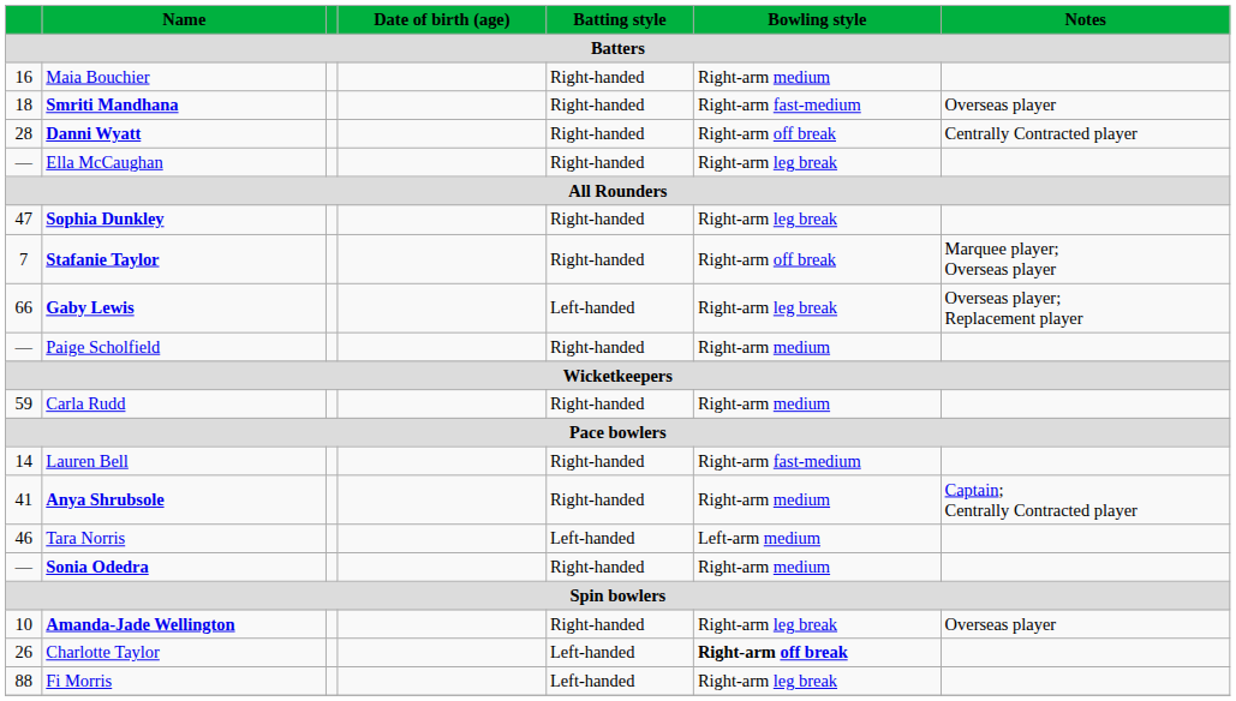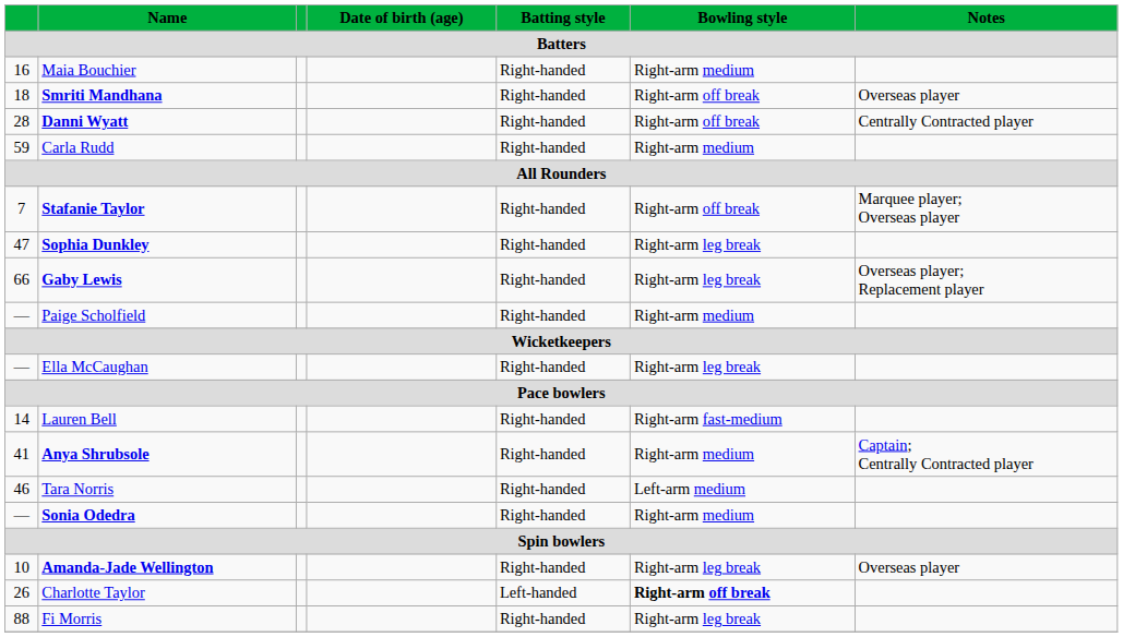 <table class="wikitable" style="font-size:95%;" width="85%">
 <tr>
 <th style="background:#00B13F; color:black"></th>
 <th style="background:#00B13F; color:black">Name</th>
 <th style="background:#00B13F; color:black"></th>
 <th style="background:#00B13F; color:black">Date of birth (age)</th>
 <th style="background:#00B13F; color:black">Batting style</th>
 <th style="background:#00B13F; color:black">Bowling style</th>
 <th style="background:#00B13F; color:black">Notes</th>
 </tr>
 <tr>
 <th colspan="7" style="background: #DCDCDC" align=right>Batters</th>
 </tr>
 <tr>
 <td style="text-align:center">16</td>
 <td><a href='#'>Maia Bouchier</a></td>
 <td style="text-align:center"></td>
 <td></td>
 <td>Right-handed</td>
 <td>Right-arm <a href='#'>medium</a></td>
 <td></td>
 </tr>
 <tr>
 <td style="text-align:center">18</td>
 <td><strong><a href='#'>Smriti Mandhana</a></strong></td>
 <td style="text-align:center"></td>
 <td></td>
 <td>Right-handed</td>
-<td>Right-arm <a href='#'>fast-medium</a></td>
+<td>Right-arm <a href='#'>off break</a></td>
 <td>Overseas player</td>
 </tr>
 <tr>
 <td style="text-align:center">28</td>
 <td><strong><a href='#'>Danni Wyatt</a></strong></td>
 <td style="text-align:center"></td>
 <td></td>
 <td>Right-handed</td>
 <td>Right-arm <a href='#'>off break</a></td>
 <td>Centrally Contracted player</td>
 </tr>
 <tr>
-<td style="text-align:center">—</td>
-<td><a href='#'>Ella McCaughan</a></td>
+<td style="text-align:center">59</td>
+<td><a href='#'>Carla Rudd</a></td>
 <td style="text-align:center"></td>
 <td></td>
 <td>Right-handed</td>
-<td>Right-arm <a href='#'>leg break</a></td>
+<td>Right-arm <a href='#'>medium</a></td>
 <td></td>
 </tr>
 <tr>
 <th colspan="7" style="background: #DCDCDC" align=right>All Rounders</th>
+</tr>
+<tr>
+<td style="text-align:center">7</td>
+<td><strong><a href='#'>Stafanie Taylor</a></strong></td>
+<td style="text-align:center"></td>
+<td></td>
+<td>Right-handed</td>
+<td>Right-arm <a href='#'>off break</a></td>
+<td>Marquee player; <br>Overseas player</td>
 </tr>
 <tr>
 <td style="text-align:center">47</td>
 <td><strong><a href='#'>Sophia Dunkley</a></strong></td>
 <td style="text-align:center"></td>
 <td></td>
 <td>Right-handed</td>
 <td>Right-arm <a href='#'>leg break</a></td>
 <td></td>
 </tr>
 <tr>
-<td style="text-align:center">7</td>
-<td><strong><a href='#'>Stafanie Taylor</a></strong></td>
-<td style="text-align:center"></td>
-<td></td>
-<td>Right-handed</td>
-<td>Right-arm <a href='#'>off break</a></td>
-<td>Marquee player; <br>Overseas player</td>
-</tr>
-<tr>
 <td style="text-align:center">66</td>
 <td><strong><a href='#'>Gaby Lewis</a></strong></td>
 <td style="text-align:center"></td>
 <td></td>
-<td>Left-handed</td>
+<td>Right-handed</td>
 <td>Right-arm <a href='#'>leg break</a></td>
 <td>Overseas player; <br> Replacement player</td>
 </tr>
 <tr>
 <td style="text-align:center">—</td>
 <td><a href='#'>Paige Scholfield</a></td>
 <td style="text-align:center"></td>
 <td></td>
 <td>Right-handed</td>
 <td>Right-arm <a href='#'>medium</a></td>
 <td></td>
 </tr>
 <tr>
 <th colspan="7" style="background: #DCDCDC" align=right>Wicketkeepers</th>
 </tr>
 <tr>
-<td style="text-align:center">59</td>
-<td><a href='#'>Carla Rudd</a></td>
+<td style="text-align:center">—</td>
+<td><a href='#'>Ella McCaughan</a></td>
 <td style="text-align:center"></td>
 <td></td>
 <td>Right-handed</td>
-<td>Right-arm <a href='#'>medium</a></td>
+<td>Right-arm <a href='#'>leg break</a></td>
 <td></td>
 </tr>
 <tr>
 <th colspan="7" style="background: #DCDCDC" align=right>Pace bowlers</th>
 </tr>
 <tr>
 <td style="text-align:center">14</td>
 <td><a href='#'>Lauren Bell</a></td>
 <td style="text-align:center"></td>
 <td></td>
 <td>Right-handed</td>
 <td>Right-arm <a href='#'>fast-medium</a></td>
 <td></td>
 </tr>
 <tr>
 <td style="text-align:center">41</td>
 <td><strong><a href='#'>Anya Shrubsole</a></strong></td>
 <td style="text-align:center"></td>
 <td></td>
 <td>Right-handed</td>
 <td>Right-arm <a href='#'>medium</a></td>
 <td><a href='#'>Captain</a>; <br>Centrally Contracted player</td>
 </tr>
 <tr>
 <td style="text-align:center">46</td>
 <td><a href='#'>Tara Norris</a></td>
 <td style="text-align:center"></td>
 <td></td>
-<td>Left-handed</td>
+<td>Right-handed</td>
 <td>Left-arm <a href='#'>medium</a></td>
 <td></td>
 </tr>
 <tr>
 <td style="text-align:center">—</td>
 <td><strong><a href='#'>Sonia Odedra</a></strong></td>
 <td style="text-align:center"></td>
 <td></td>
 <td>Right-handed</td>
 <td>Right-arm <a href='#'>medium</a></td>
 <td></td>
 </tr>
 <tr>
 <th colspan="7" style="background: #DCDCDC" align=right>Spin bowlers</th>
 </tr>
 <tr>
 <td style="text-align:center">10</td>
 <td><strong><a href='#'>Amanda-Jade Wellington</a></strong></td>
 <td style="text-align:center"></td>
 <td></td>
 <td>Right-handed</td>
 <td>Right-arm <a href='#'>leg break</a></td>
 <td>Overseas player</td>
 </tr>
 <tr>
 <td style="text-align:center">26</td>
 <td><a href='#'>Charlotte Taylor</a></td>
 <td style="text-align:center"></td>
 <td></td>
 <td>Left-handed</td>
 <td><strong>Right-arm <a href='#'>off break</a></strong></td>
 <td></td>
 </tr>
 <tr>
 <td style="text-align:center">88</td>
 <td><a href='#'>Fi Morris</a></td>
 <td style="text-align:center"></td>
 <td></td>
-<td>Left-handed</td>
+<td>Right-handed</td>
 <td>Right-arm <a href='#'>leg break</a></td>
 <td></td>
 </tr>
 <tr>
 </tr>
 </table>
